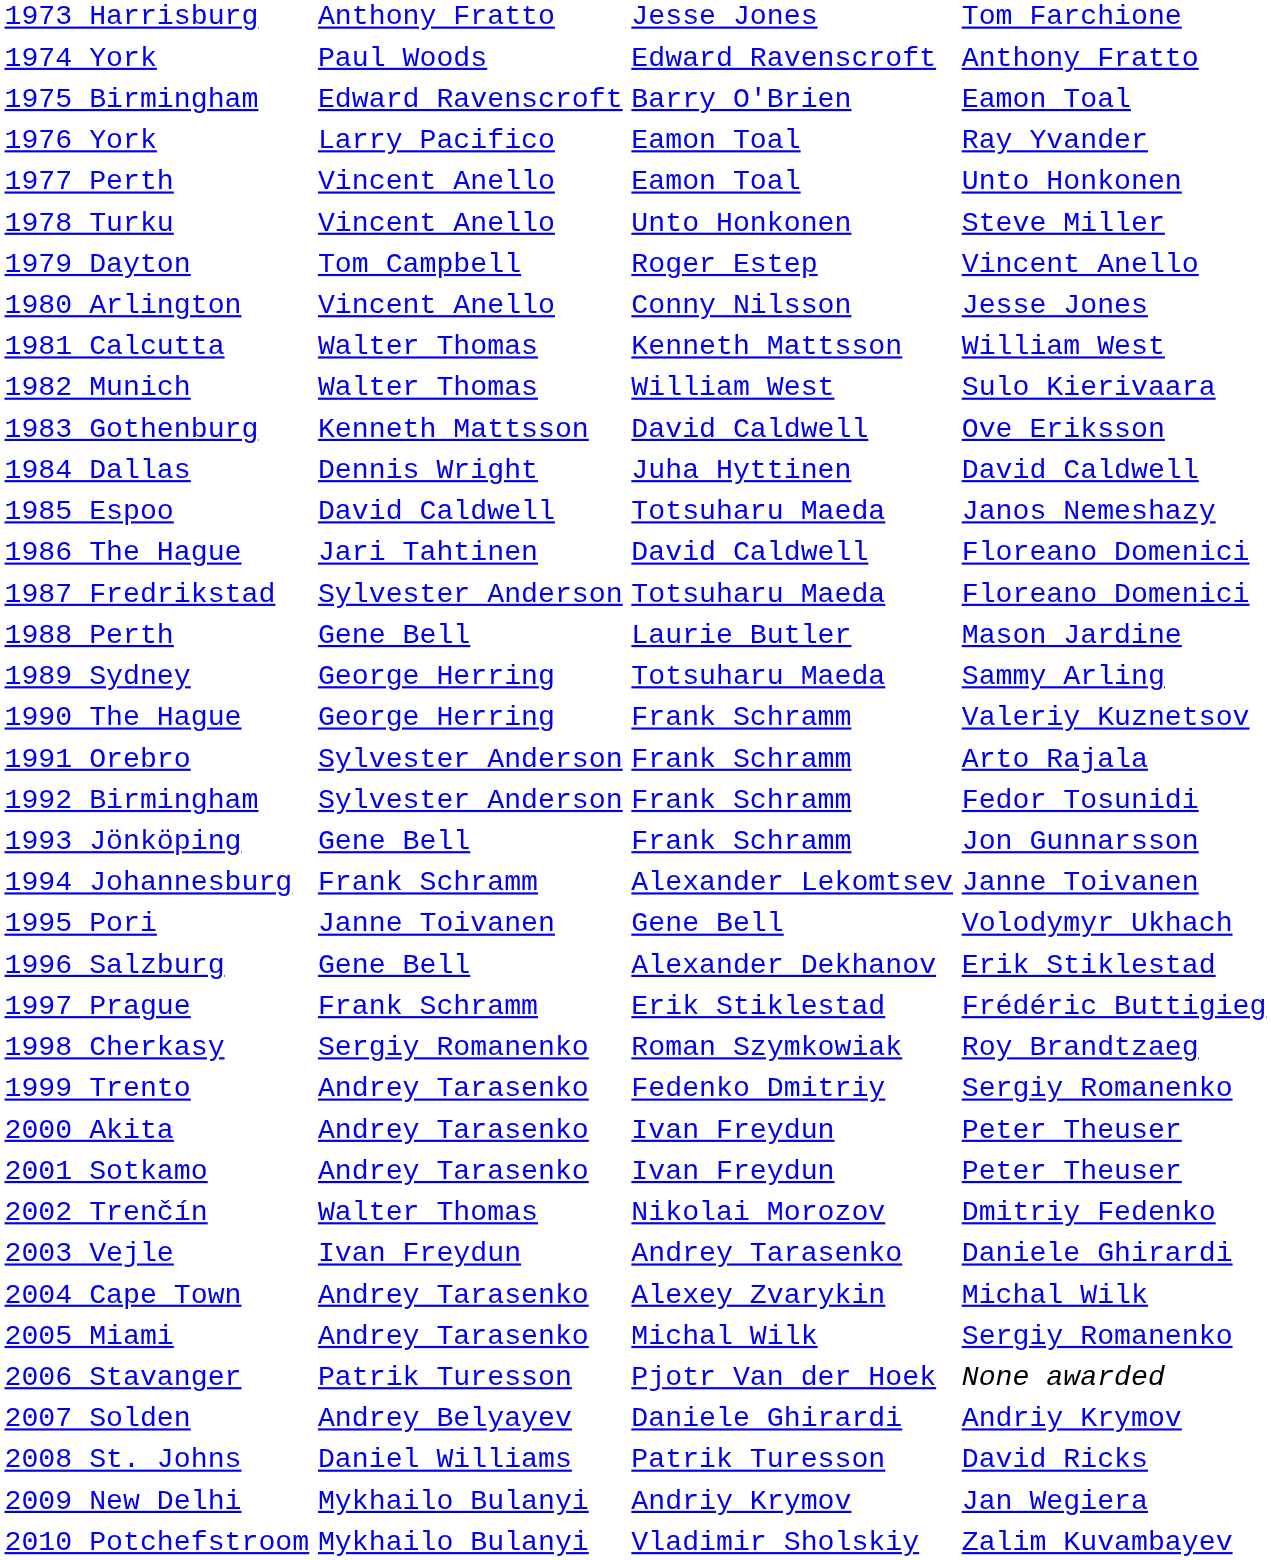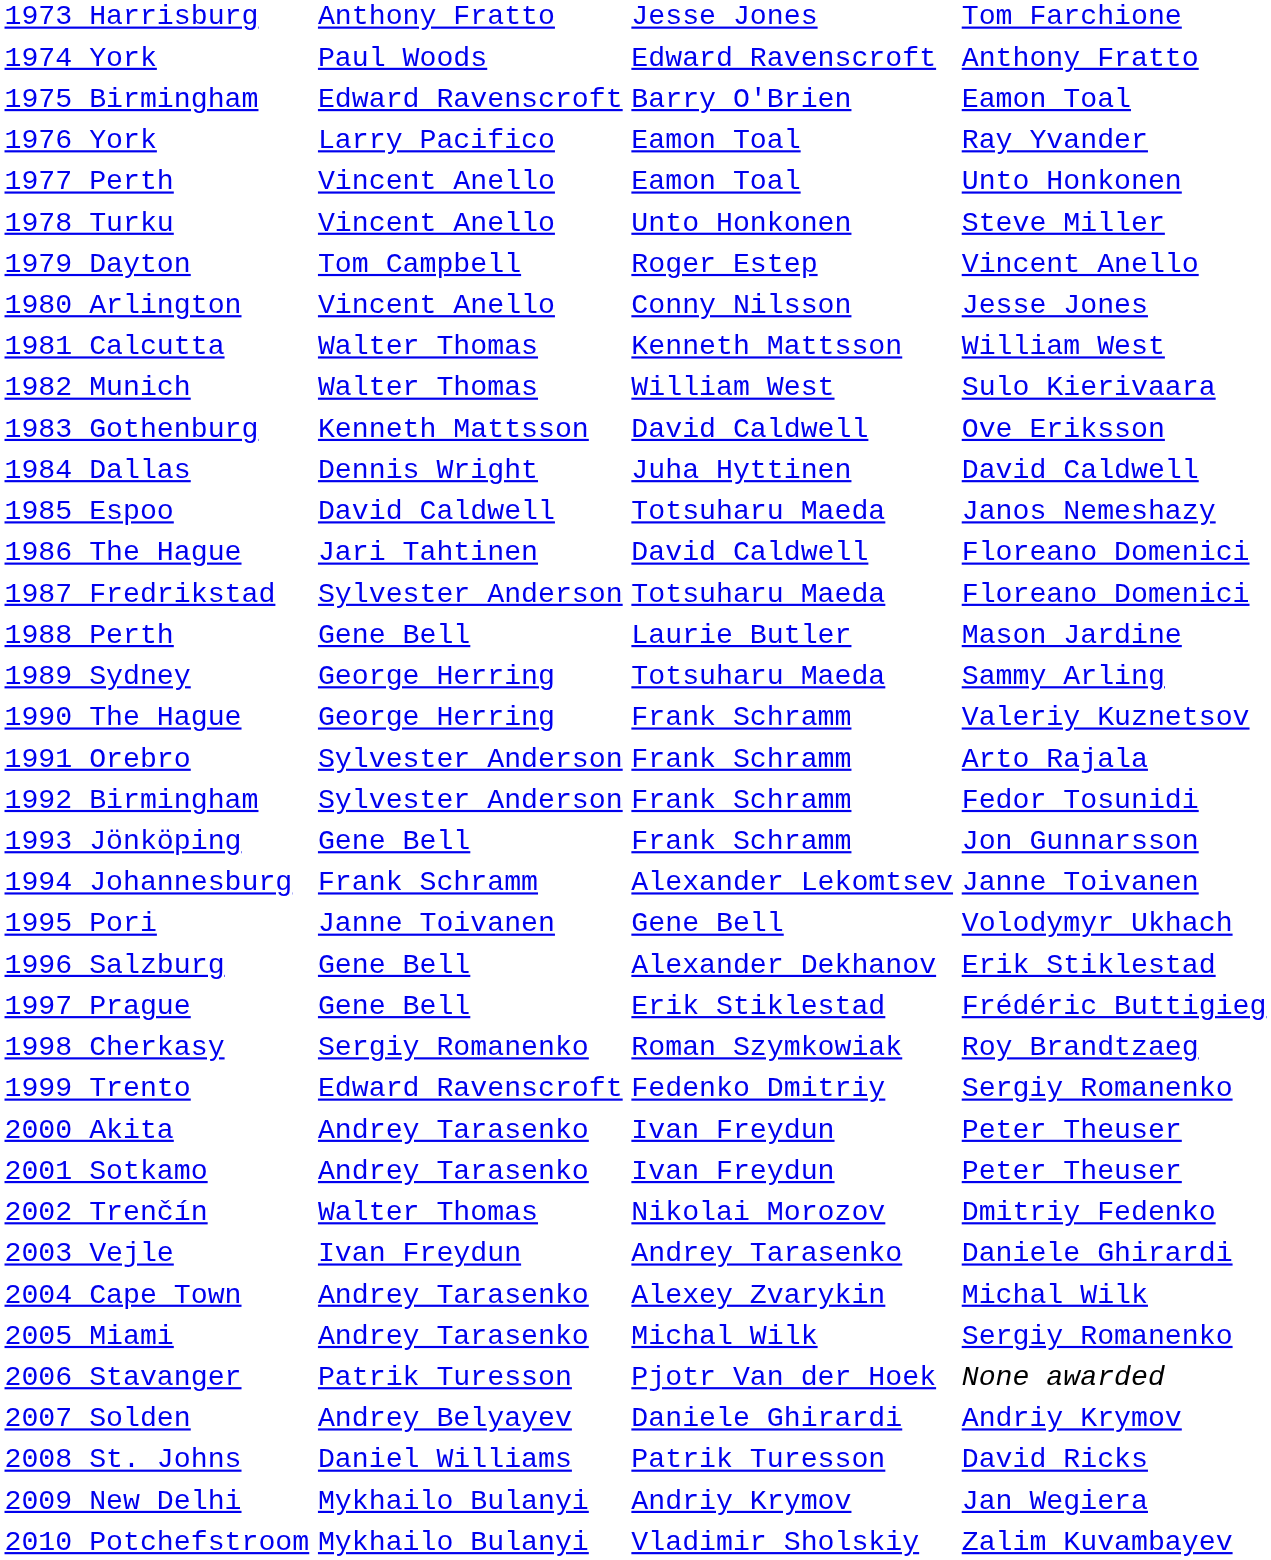 <table>
 <tr>
 <td><a href='#'>1973 Harrisburg</a></td>
 <td> <a href='#'>Anthony Fratto</a></td>
 <td> <a href='#'>Jesse Jones</a></td>
 <td> <a href='#'>Tom Farchione</a></td>
 </tr>
 <tr>
 <td><a href='#'>1974 York</a></td>
 <td> <a href='#'>Paul Woods</a></td>
 <td> <a href='#'>Edward Ravenscroft</a></td>
 <td> <a href='#'>Anthony Fratto</a></td>
 </tr>
 <tr>
 <td><a href='#'>1975 Birmingham</a></td>
 <td> <a href='#'>Edward Ravenscroft</a></td>
 <td> <a href='#'>Barry O'Brien</a></td>
 <td> <a href='#'>Eamon Toal</a></td>
 </tr>
 <tr>
 <td><a href='#'>1976 York</a></td>
 <td> <a href='#'>Larry Pacifico</a></td>
 <td> <a href='#'>Eamon Toal</a></td>
 <td> <a href='#'>Ray Yvander</a></td>
 </tr>
 <tr>
 <td><a href='#'>1977 Perth</a></td>
 <td> <a href='#'>Vincent Anello</a></td>
 <td> <a href='#'>Eamon Toal</a></td>
 <td> <a href='#'>Unto Honkonen</a></td>
 </tr>
 <tr>
 <td><a href='#'>1978 Turku</a></td>
 <td> <a href='#'>Vincent Anello</a></td>
 <td> <a href='#'>Unto Honkonen</a></td>
 <td> <a href='#'>Steve Miller</a></td>
 </tr>
 <tr>
 <td><a href='#'>1979 Dayton</a></td>
 <td> <a href='#'>Tom Campbell</a></td>
 <td> <a href='#'>Roger Estep</a></td>
 <td> <a href='#'>Vincent Anello</a></td>
 </tr>
 <tr>
 <td><a href='#'>1980 Arlington</a></td>
 <td> <a href='#'>Vincent Anello</a></td>
 <td> <a href='#'>Conny Nilsson</a></td>
 <td> <a href='#'>Jesse Jones</a></td>
 </tr>
 <tr>
 <td><a href='#'>1981 Calcutta</a></td>
 <td> <a href='#'>Walter Thomas</a></td>
 <td> <a href='#'>Kenneth Mattsson</a></td>
 <td> <a href='#'>William West</a></td>
 </tr>
 <tr>
 <td><a href='#'>1982 Munich</a></td>
 <td> <a href='#'>Walter Thomas</a></td>
 <td> <a href='#'>William West</a></td>
 <td> <a href='#'>Sulo Kierivaara</a></td>
 </tr>
 <tr>
 <td><a href='#'>1983 Gothenburg</a></td>
 <td> <a href='#'>Kenneth Mattsson</a></td>
 <td> <a href='#'>David Caldwell</a></td>
 <td> <a href='#'>Ove Eriksson</a></td>
 </tr>
 <tr>
 <td><a href='#'>1984 Dallas</a></td>
 <td> <a href='#'>Dennis Wright</a></td>
 <td> <a href='#'>Juha Hyttinen</a></td>
 <td> <a href='#'>David Caldwell</a></td>
 </tr>
 <tr>
 <td><a href='#'>1985 Espoo</a></td>
 <td> <a href='#'>David Caldwell</a></td>
 <td> <a href='#'>Totsuharu Maeda</a></td>
 <td> <a href='#'>Janos Nemeshazy</a></td>
 </tr>
 <tr>
 <td><a href='#'>1986 The Hague</a></td>
 <td> <a href='#'>Jari Tahtinen</a></td>
 <td> <a href='#'>David Caldwell</a></td>
 <td> <a href='#'>Floreano Domenici</a></td>
 </tr>
 <tr>
 <td><a href='#'>1987 Fredrikstad</a></td>
 <td> <a href='#'>Sylvester Anderson</a></td>
 <td> <a href='#'>Totsuharu Maeda</a></td>
 <td> <a href='#'>Floreano Domenici</a></td>
 </tr>
 <tr>
 <td><a href='#'>1988 Perth</a></td>
 <td> <a href='#'>Gene Bell</a></td>
 <td> <a href='#'>Laurie Butler</a></td>
 <td> <a href='#'>Mason Jardine</a></td>
 </tr>
 <tr>
 <td><a href='#'>1989 Sydney</a></td>
 <td> <a href='#'>George Herring</a></td>
 <td> <a href='#'>Totsuharu Maeda</a></td>
 <td> <a href='#'>Sammy Arling</a></td>
 </tr>
 <tr>
 <td><a href='#'>1990 The Hague</a></td>
 <td> <a href='#'>George Herring</a></td>
 <td> <a href='#'>Frank Schramm</a></td>
 <td>  <a href='#'>Valeriy Kuznetsov</a></td>
 </tr>
 <tr>
 <td><a href='#'>1991 Orebro</a></td>
 <td> <a href='#'>Sylvester Anderson</a></td>
 <td> <a href='#'>Frank Schramm</a></td>
 <td> <a href='#'>Arto Rajala</a></td>
 </tr>
 <tr>
 <td><a href='#'>1992 Birmingham</a></td>
 <td> <a href='#'>Sylvester Anderson</a></td>
 <td> <a href='#'>Frank Schramm</a></td>
 <td> <a href='#'>Fedor Tosunidi</a></td>
 </tr>
 <tr>
 <td><a href='#'>1993 Jönköping</a></td>
 <td> <a href='#'>Gene Bell</a></td>
 <td> <a href='#'>Frank Schramm</a></td>
 <td> <a href='#'>Jon Gunnarsson</a></td>
 </tr>
 <tr>
 <td><a href='#'>1994 Johannesburg</a></td>
 <td> <a href='#'>Frank Schramm</a></td>
 <td> <a href='#'>Alexander Lekomtsev</a></td>
 <td> <a href='#'>Janne Toivanen</a></td>
 </tr>
 <tr>
 <td><a href='#'>1995 Pori</a></td>
 <td> <a href='#'>Janne Toivanen</a></td>
 <td> <a href='#'>Gene Bell</a></td>
 <td> <a href='#'>Volodymyr Ukhach</a></td>
 </tr>
 <tr>
 <td><a href='#'>1996 Salzburg</a></td>
 <td> <a href='#'>Gene Bell</a></td>
 <td> <a href='#'>Alexander Dekhanov</a></td>
 <td> <a href='#'>Erik Stiklestad</a></td>
 </tr>
 <tr>
 <td><a href='#'>1997 Prague</a></td>
-<td> <a href='#'>Frank Schramm</a></td>
+<td> <a href='#'>Gene Bell</a></td>
 <td> <a href='#'>Erik Stiklestad</a></td>
 <td> <a href='#'>Frédéric Buttigieg</a></td>
 </tr>
 <tr>
 <td><a href='#'>1998 Cherkasy</a></td>
 <td> <a href='#'>Sergiy Romanenko</a></td>
 <td> <a href='#'>Roman Szymkowiak</a></td>
 <td> <a href='#'>Roy Brandtzaeg</a></td>
 </tr>
 <tr>
 <td><a href='#'>1999 Trento</a></td>
-<td> <a href='#'>Andrey Tarasenko</a></td>
+<td> <a href='#'>Edward Ravenscroft</a></td>
 <td> <a href='#'>Fedenko Dmitriy</a></td>
 <td> <a href='#'>Sergiy Romanenko</a></td>
 </tr>
 <tr>
 <td><a href='#'>2000 Akita</a></td>
 <td> <a href='#'>Andrey Tarasenko</a></td>
 <td> <a href='#'>Ivan Freydun</a></td>
 <td> <a href='#'>Peter Theuser</a></td>
 </tr>
 <tr>
 <td><a href='#'>2001 Sotkamo</a></td>
 <td> <a href='#'>Andrey Tarasenko</a></td>
 <td> <a href='#'>Ivan Freydun</a></td>
 <td> <a href='#'>Peter Theuser</a></td>
 </tr>
 <tr>
 <td><a href='#'>2002 Trenčín</a></td>
 <td> <a href='#'>Walter Thomas</a></td>
 <td> <a href='#'>Nikolai Morozov</a></td>
 <td> <a href='#'>Dmitriy Fedenko</a></td>
 </tr>
 <tr>
 <td><a href='#'>2003 Vejle</a></td>
 <td> <a href='#'>Ivan Freydun</a></td>
 <td> <a href='#'>Andrey Tarasenko</a></td>
 <td> <a href='#'>Daniele Ghirardi</a></td>
 </tr>
 <tr>
 <td><a href='#'>2004 Cape Town</a></td>
 <td> <a href='#'>Andrey Tarasenko</a></td>
 <td> <a href='#'>Alexey Zvarykin</a></td>
 <td> <a href='#'>Michal Wilk</a></td>
 </tr>
 <tr>
 <td><a href='#'>2005 Miami</a></td>
 <td> <a href='#'>Andrey Tarasenko</a></td>
 <td> <a href='#'>Michal Wilk</a></td>
 <td> <a href='#'>Sergiy Romanenko</a></td>
 </tr>
 <tr>
 <td><a href='#'>2006 Stavanger</a></td>
 <td> <a href='#'>Patrik Turesson</a></td>
 <td> <a href='#'>Pjotr Van der Hoek</a></td>
 <td colspan=1><em>None awarded</em></td>
 </tr>
 <tr>
 <td><a href='#'>2007 Solden</a></td>
 <td> <a href='#'>Andrey Belyayev</a></td>
 <td> <a href='#'>Daniele Ghirardi</a></td>
 <td> <a href='#'>Andriy Krymov</a></td>
 </tr>
 <tr>
 <td><a href='#'>2008 St. Johns</a></td>
 <td> <a href='#'>Daniel Williams</a></td>
 <td> <a href='#'>Patrik Turesson</a></td>
 <td> <a href='#'>David Ricks</a></td>
 </tr>
 <tr>
 <td><a href='#'>2009 New Delhi</a></td>
 <td> <a href='#'>Mykhailo Bulanyi</a></td>
 <td> <a href='#'>Andriy Krymov</a></td>
 <td> <a href='#'>Jan Wegiera</a></td>
 </tr>
 <tr>
 <td><a href='#'>2010 Potchefstroom</a></td>
 <td> <a href='#'>Mykhailo Bulanyi</a></td>
 <td> <a href='#'>Vladimir Sholskiy</a></td>
 <td> <a href='#'>Zalim Kuvambayev</a></td>
 </tr>
 </table>
